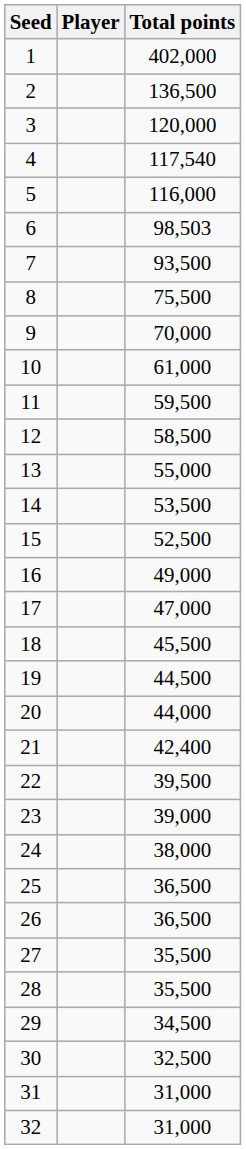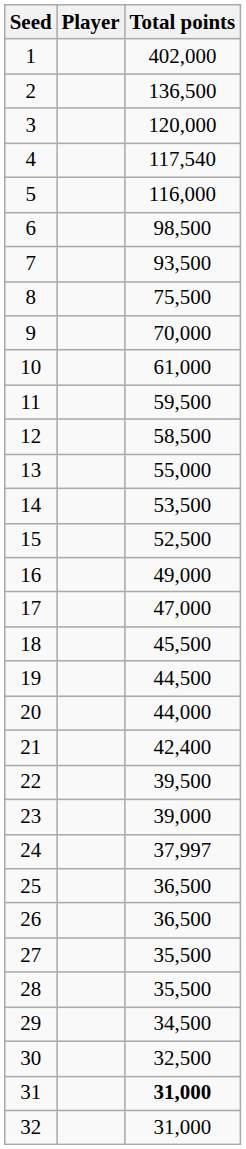 <table class="wikitable" style="font-size: 85%">
 <tr>
 <th>Seed</th>
 <th>Player</th>
 <th>Total points</th>
 </tr>
 <tr>
 <td align=center>1</td>
 <td></td>
 <td align=center>402,000</td>
 </tr>
 <tr>
 <td align=center>2</td>
 <td></td>
 <td align=center>136,500</td>
 </tr>
 <tr>
 <td align=center>3</td>
 <td></td>
 <td align=center>120,000</td>
 </tr>
 <tr>
 <td align=center>4</td>
 <td></td>
 <td align=center>117,540</td>
 </tr>
 <tr>
 <td align=center>5</td>
 <td></td>
 <td align=center>116,000</td>
 </tr>
 <tr>
 <td align=center>6</td>
 <td></td>
-<td align=center>98,503</td>
+<td align=center>98,500</td>
 </tr>
 <tr>
 <td align=center>7</td>
 <td></td>
 <td align=center>93,500</td>
 </tr>
 <tr>
 <td align=center>8</td>
 <td></td>
 <td align=center>75,500</td>
 </tr>
 <tr>
 <td align=center>9</td>
 <td></td>
 <td align=center>70,000</td>
 </tr>
 <tr>
 <td align=center>10</td>
 <td></td>
 <td align=center>61,000</td>
 </tr>
 <tr>
 <td align=center>11</td>
 <td></td>
 <td align=center>59,500</td>
 </tr>
 <tr>
 <td align=center>12</td>
 <td></td>
 <td align=center>58,500</td>
 </tr>
 <tr>
 <td align=center>13</td>
 <td></td>
 <td align=center>55,000</td>
 </tr>
 <tr>
 <td align=center>14</td>
 <td></td>
 <td align=center>53,500</td>
 </tr>
 <tr>
 <td align=center>15</td>
 <td></td>
 <td align=center>52,500</td>
 </tr>
 <tr>
 <td align=center>16</td>
 <td></td>
 <td align=center>49,000</td>
 </tr>
 <tr>
 <td align=center>17</td>
 <td></td>
 <td align=center>47,000</td>
 </tr>
 <tr>
 <td align=center>18</td>
 <td></td>
 <td align=center>45,500</td>
 </tr>
 <tr>
 <td align=center>19</td>
 <td></td>
 <td align=center>44,500</td>
 </tr>
 <tr>
 <td align=center>20</td>
 <td></td>
 <td align=center>44,000</td>
 </tr>
 <tr>
 <td align=center>21</td>
 <td></td>
 <td align=center>42,400</td>
 </tr>
 <tr>
 <td align=center>22</td>
 <td></td>
 <td align=center>39,500</td>
 </tr>
 <tr>
 <td align=center>23</td>
 <td></td>
 <td align=center>39,000</td>
 </tr>
 <tr>
 <td align=center>24</td>
 <td></td>
-<td align=center>38,000</td>
+<td align=center>37,997</td>
 </tr>
 <tr>
 <td align=center>25</td>
 <td></td>
 <td align=center>36,500</td>
 </tr>
 <tr>
 <td align=center>26</td>
 <td></td>
 <td align=center>36,500</td>
 </tr>
 <tr>
 <td align=center>27</td>
 <td></td>
 <td align=center>35,500</td>
 </tr>
 <tr>
 <td align=center>28</td>
 <td></td>
 <td align=center>35,500</td>
 </tr>
 <tr>
 <td align=center>29</td>
 <td></td>
 <td align=center>34,500</td>
 </tr>
 <tr>
 <td align=center>30</td>
 <td></td>
 <td align=center>32,500</td>
 </tr>
 <tr>
 <td align=center>31</td>
 <td></td>
-<td align=center>31,000</td>
+<td align=center><strong>31,000</strong></td>
 </tr>
 <tr>
 <td align=center>32</td>
 <td></td>
 <td align=center>31,000</td>
 </tr>
 </table>
